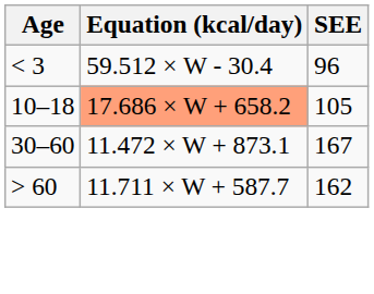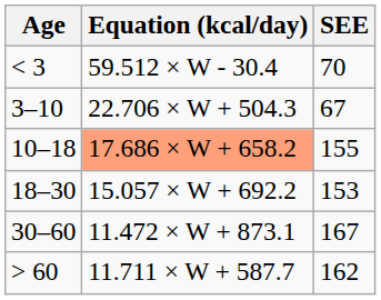 <table class="wikitable">
 <tr>
 <th>Age</th>
 <th>Equation (kcal/day)</th>
 <th>SEE</th>
 </tr>
 <tr>
 <td>< 3</td>
 <td>59.512 × W - 30.4</td>
-<td>96</td>
+<td>70</td>
+</tr>
+<tr>
+<td>3–10</td>
+<td>22.706 × W + 504.3</td>
+<td>67</td>
 </tr>
 <tr>
 <td>10–18</td>
 <td style="background: lightsalmon;">17.686 × W + 658.2</td>
-<td>105</td>
+<td>155</td>
+</tr>
+<tr>
+<td>18–30</td>
+<td>15.057 × W + 692.2</td>
+<td>153</td>
 </tr>
 <tr>
 <td>30–60</td>
 <td>11.472 × W + 873.1</td>
 <td>167</td>
 </tr>
 <tr>
 <td>> 60</td>
 <td>11.711 × W + 587.7</td>
 <td>162</td>
 </tr>
 </table>
